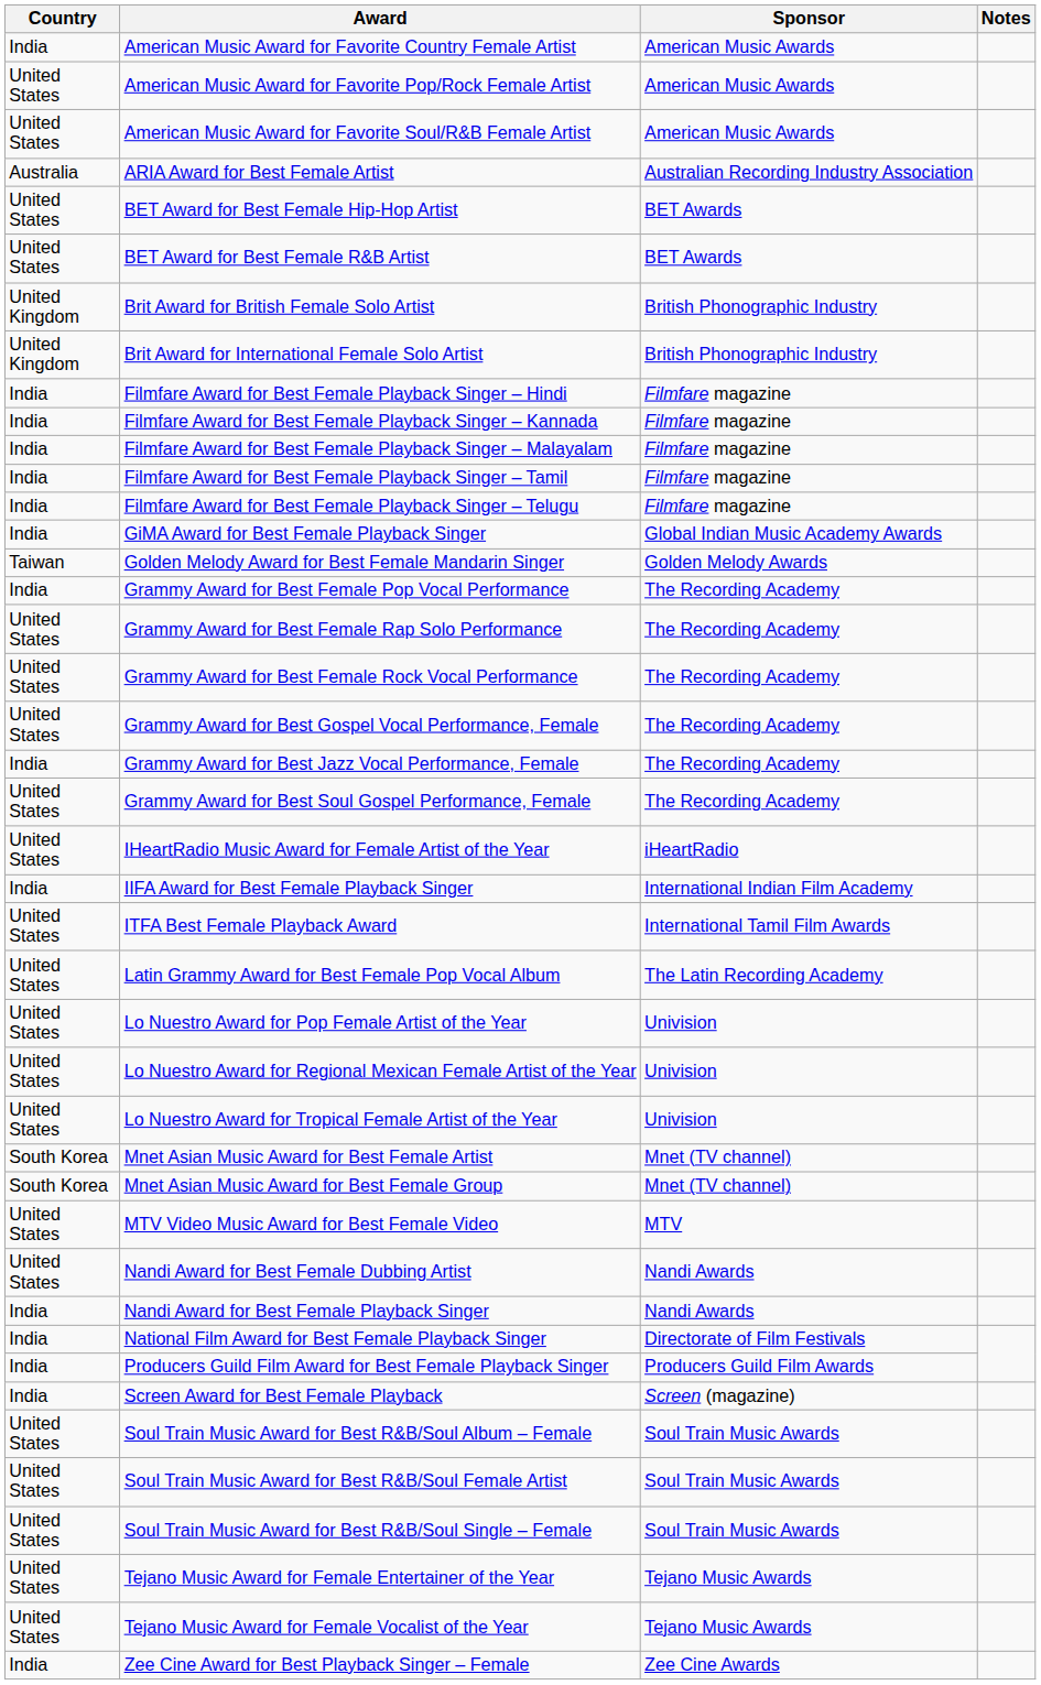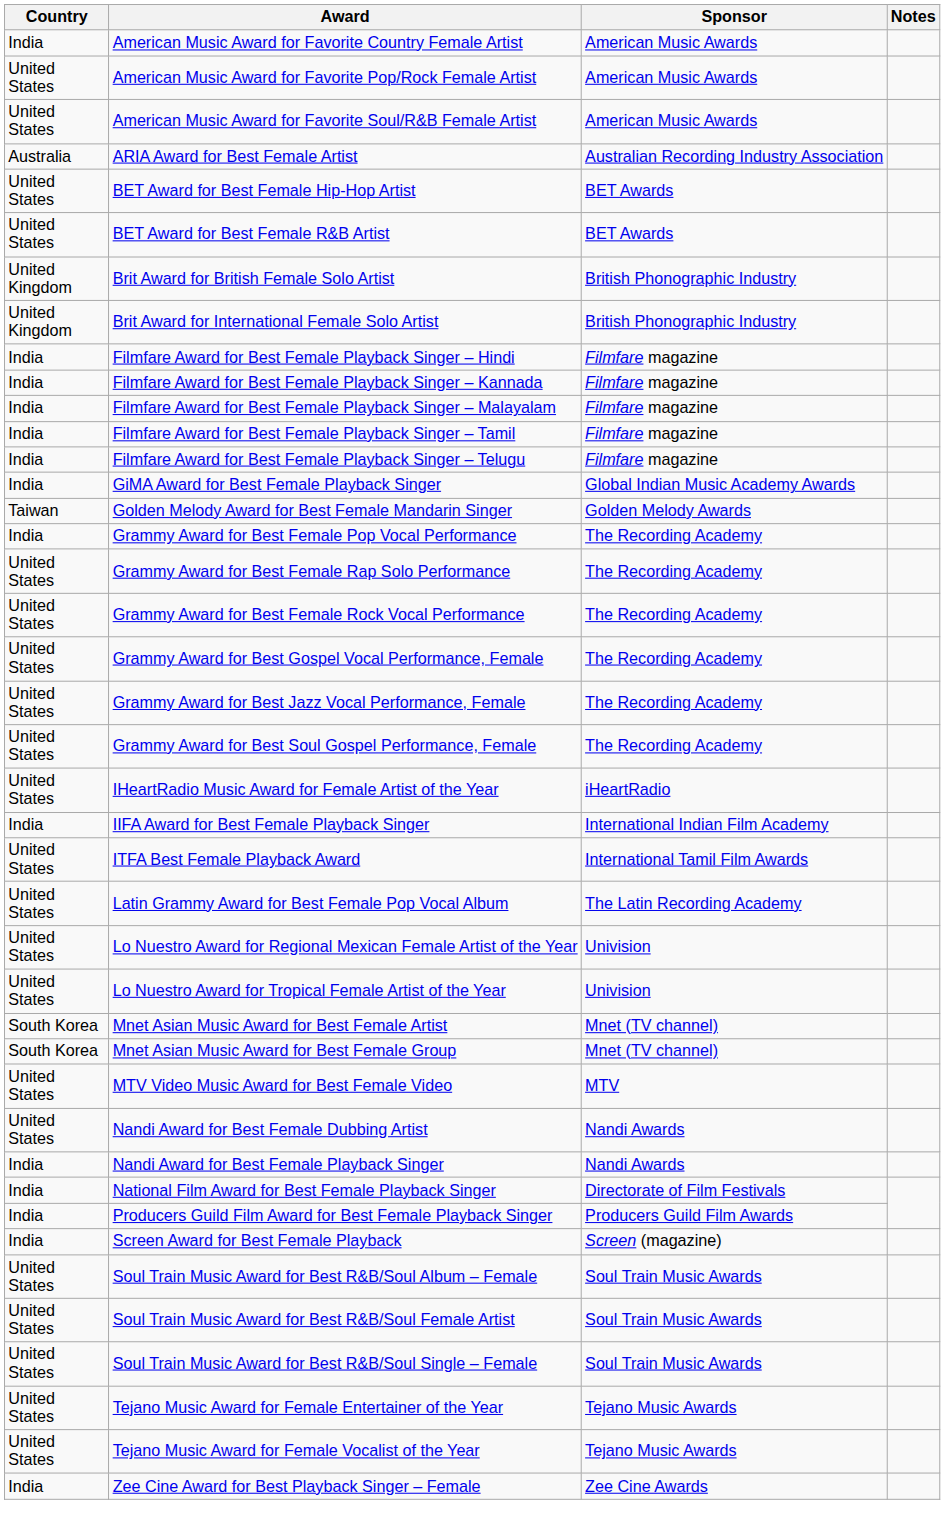 <table Class="wikitable sortable">
 <tr>
 <th style="width:6em;">Country</th>
 <th>Award</th>
 <th>Sponsor</th>
 <th>Notes</th>
 </tr>
 <tr>
 <td>India</td>
 <td><a href='#'>American Music Award for Favorite Country Female Artist</a></td>
 <td><a href='#'>American Music Awards</a></td>
 <td></td>
 </tr>
 <tr>
 <td>United States</td>
 <td><a href='#'>American Music Award for Favorite Pop/Rock Female Artist</a></td>
 <td><a href='#'>American Music Awards</a></td>
 <td></td>
 </tr>
 <tr>
 <td>United States</td>
 <td><a href='#'>American Music Award for Favorite Soul/R&B Female Artist</a></td>
 <td><a href='#'>American Music Awards</a></td>
 <td></td>
 </tr>
 <tr>
 <td>Australia</td>
 <td><a href='#'>ARIA Award for Best Female Artist</a></td>
 <td><a href='#'>Australian Recording Industry Association</a></td>
 <td></td>
 </tr>
 <tr>
 <td>United States</td>
 <td><a href='#'>BET Award for Best Female Hip-Hop Artist</a></td>
 <td><a href='#'>BET Awards</a></td>
 <td></td>
 </tr>
 <tr>
 <td>United States</td>
 <td><a href='#'>BET Award for Best Female R&B Artist</a></td>
 <td><a href='#'>BET Awards</a></td>
 <td></td>
 </tr>
 <tr>
 <td>United Kingdom</td>
 <td><a href='#'>Brit Award for British Female Solo Artist</a></td>
 <td><a href='#'>British Phonographic Industry</a></td>
 <td></td>
 </tr>
 <tr>
 <td>United Kingdom</td>
 <td><a href='#'>Brit Award for International Female Solo Artist</a></td>
 <td><a href='#'>British Phonographic Industry</a></td>
 <td></td>
 </tr>
 <tr>
 <td>India</td>
 <td><a href='#'>Filmfare Award for Best Female Playback Singer – Hindi</a></td>
 <td><em><a href='#'>Filmfare</a></em> magazine</td>
 <td></td>
 </tr>
 <tr>
 <td>India</td>
 <td><a href='#'>Filmfare Award for Best Female Playback Singer – Kannada</a></td>
 <td><em><a href='#'>Filmfare</a></em> magazine</td>
 <td></td>
 </tr>
 <tr>
 <td>India</td>
 <td><a href='#'>Filmfare Award for Best Female Playback Singer – Malayalam</a></td>
 <td><em><a href='#'>Filmfare</a></em> magazine</td>
 <td></td>
 </tr>
 <tr>
 <td>India</td>
 <td><a href='#'>Filmfare Award for Best Female Playback Singer – Tamil</a></td>
 <td><em><a href='#'>Filmfare</a></em> magazine</td>
 <td></td>
 </tr>
 <tr>
 <td>India</td>
 <td><a href='#'>Filmfare Award for Best Female Playback Singer – Telugu</a></td>
 <td><em><a href='#'>Filmfare</a></em> magazine</td>
 <td></td>
 </tr>
 <tr>
 <td>India</td>
 <td><a href='#'>GiMA Award for Best Female Playback Singer</a></td>
 <td><a href='#'>Global Indian Music Academy Awards</a></td>
 <td></td>
 </tr>
 <tr>
 <td>Taiwan</td>
 <td><a href='#'>Golden Melody Award for Best Female Mandarin Singer</a></td>
 <td><a href='#'>Golden Melody Awards</a></td>
 </tr>
 <tr>
 <td>India</td>
 <td><a href='#'>Grammy Award for Best Female Pop Vocal Performance</a></td>
 <td><a href='#'>The Recording Academy</a></td>
 <td></td>
 </tr>
 <tr>
 <td>United States</td>
 <td><a href='#'>Grammy Award for Best Female Rap Solo Performance</a></td>
 <td><a href='#'>The Recording Academy</a></td>
 <td></td>
 </tr>
 <tr>
 <td>United States</td>
 <td><a href='#'>Grammy Award for Best Female Rock Vocal Performance</a></td>
 <td><a href='#'>The Recording Academy</a></td>
 <td></td>
 </tr>
 <tr>
 <td>United States</td>
 <td><a href='#'>Grammy Award for Best Gospel Vocal Performance, Female</a></td>
 <td><a href='#'>The Recording Academy</a></td>
 <td></td>
 </tr>
 <tr>
-<td>India</td>
+<td>United States</td>
 <td><a href='#'>Grammy Award for Best Jazz Vocal Performance, Female</a></td>
 <td><a href='#'>The Recording Academy</a></td>
 <td></td>
 </tr>
 <tr>
 <td>United States</td>
 <td><a href='#'>Grammy Award for Best Soul Gospel Performance, Female</a></td>
 <td><a href='#'>The Recording Academy</a></td>
 <td></td>
 </tr>
 <tr>
 <td>United States</td>
 <td><a href='#'>IHeartRadio Music Award for Female Artist of the Year</a></td>
 <td><a href='#'>iHeartRadio</a></td>
 <td></td>
 </tr>
 <tr>
 <td>India</td>
 <td><a href='#'>IIFA Award for Best Female Playback Singer</a></td>
 <td><a href='#'>International Indian Film Academy</a></td>
 <td></td>
 </tr>
 <tr>
 <td>United States</td>
 <td><a href='#'>ITFA Best Female Playback Award</a></td>
 <td><a href='#'>International Tamil Film Awards</a></td>
 <td></td>
 </tr>
 <tr>
 <td>United States</td>
 <td><a href='#'>Latin Grammy Award for Best Female Pop Vocal Album</a></td>
 <td><a href='#'>The Latin Recording Academy</a></td>
-<td></td>
-</tr>
-<tr>
-<td>United States</td>
-<td><a href='#'>Lo Nuestro Award for Pop Female Artist of the Year</a></td>
-<td><a href='#'>Univision</a></td>
 <td></td>
 </tr>
 <tr>
 <td>United States</td>
 <td><a href='#'>Lo Nuestro Award for Regional Mexican Female Artist of the Year</a></td>
 <td><a href='#'>Univision</a></td>
 <td></td>
 </tr>
 <tr>
 <td>United States</td>
 <td><a href='#'>Lo Nuestro Award for Tropical Female Artist of the Year</a></td>
 <td><a href='#'>Univision</a></td>
 <td></td>
 </tr>
 <tr>
 <td>South Korea</td>
 <td><a href='#'>Mnet Asian Music Award for Best Female Artist</a></td>
 <td><a href='#'>Mnet (TV channel)</a></td>
 <td></td>
 </tr>
 <tr>
 <td>South Korea</td>
 <td><a href='#'>Mnet Asian Music Award for Best Female Group</a></td>
 <td><a href='#'>Mnet (TV channel)</a></td>
 <td></td>
 </tr>
 <tr>
 <td>United States</td>
 <td><a href='#'>MTV Video Music Award for Best Female Video</a></td>
 <td><a href='#'>MTV</a></td>
 <td></td>
 </tr>
 <tr>
 <td>United States</td>
 <td><a href='#'>Nandi Award for Best Female Dubbing Artist</a></td>
 <td><a href='#'>Nandi Awards</a></td>
 <td></td>
 </tr>
 <tr>
 <td>India</td>
 <td><a href='#'>Nandi Award for Best Female Playback Singer</a></td>
 <td><a href='#'>Nandi Awards</a></td>
 <td></td>
 </tr>
 <tr>
 <td>India</td>
 <td><a href='#'>National Film Award for Best Female Playback Singer</a></td>
 <td><a href='#'>Directorate of Film Festivals</a></td>
 </tr>
 <tr>
 <td>India</td>
 <td><a href='#'>Producers Guild Film Award for Best Female Playback Singer</a></td>
 <td><a href='#'>Producers Guild Film Awards</a></td>
 </tr>
 <tr>
 <td>India</td>
 <td><a href='#'>Screen Award for Best Female Playback</a></td>
 <td><em><a href='#'>Screen</a></em> (magazine)</td>
 <td></td>
 </tr>
 <tr>
 <td>United States</td>
 <td><a href='#'>Soul Train Music Award for Best R&B/Soul Album – Female</a></td>
 <td><a href='#'>Soul Train Music Awards</a></td>
 <td></td>
 </tr>
 <tr>
 <td>United States</td>
 <td><a href='#'>Soul Train Music Award for Best R&B/Soul Female Artist</a></td>
 <td><a href='#'>Soul Train Music Awards</a></td>
 <td></td>
 </tr>
 <tr>
 <td>United States</td>
 <td><a href='#'>Soul Train Music Award for Best R&B/Soul Single – Female</a></td>
 <td><a href='#'>Soul Train Music Awards</a></td>
 <td></td>
 </tr>
 <tr>
 <td>United States</td>
 <td><a href='#'>Tejano Music Award for Female Entertainer of the Year</a></td>
 <td><a href='#'>Tejano Music Awards</a></td>
 <td></td>
 </tr>
 <tr>
 <td>United States</td>
 <td><a href='#'>Tejano Music Award for Female Vocalist of the Year</a></td>
 <td><a href='#'>Tejano Music Awards</a></td>
 <td></td>
 </tr>
 <tr>
 <td>India</td>
 <td><a href='#'>Zee Cine Award for Best Playback Singer – Female</a></td>
 <td><a href='#'>Zee Cine Awards</a></td>
 <td></td>
 </tr>
 </table>
